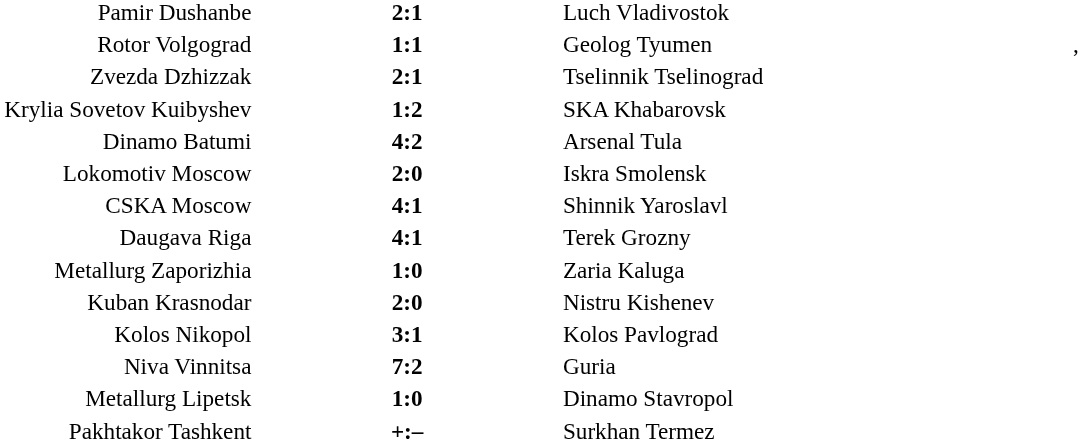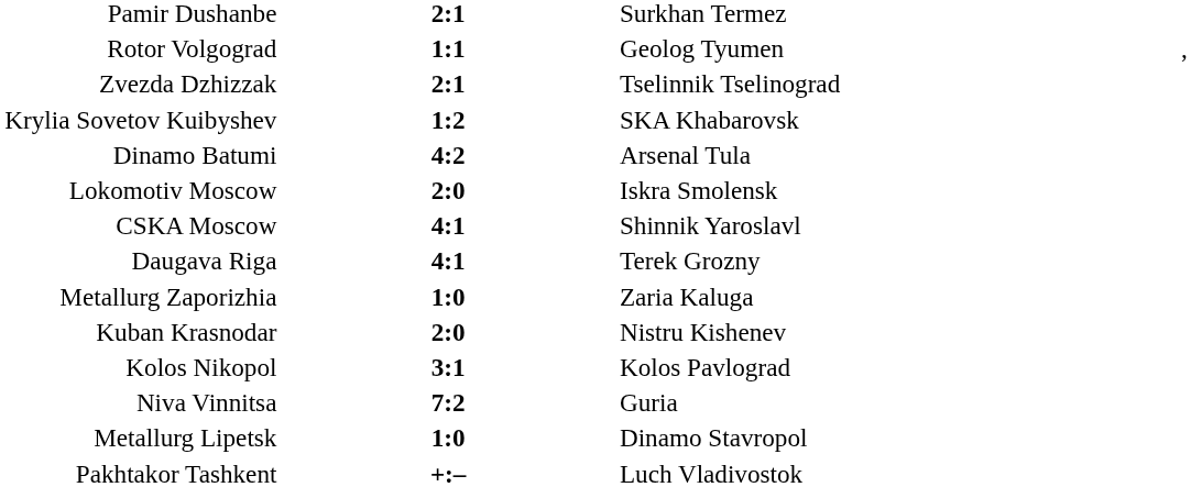 <table style="width:100%;" cellspacing="1">
 <tr>
 <th width=20%></th>
 <th width=12%></th>
 <th width=20%></th>
 <th></th>
 </tr>
 <tr style=font-size:90%>
 <td align=right>Pamir Dushanbe</td>
 <td align=center><strong>2:1</strong></td>
-<td>Luch Vladivostok</td>
+<td>Surkhan Termez</td>
 <td></td>
 </tr>
 <tr style=font-size:90%>
 <td align=right>Rotor Volgograd</td>
 <td align=center><strong>1:1</strong></td>
 <td>Geolog Tyumen</td>
 <td>, </td>
 </tr>
 <tr style=font-size:90%>
 <td align=right>Zvezda Dzhizzak</td>
 <td align=center><strong>2:1</strong></td>
 <td>Tselinnik Tselinograd</td>
 <td></td>
 </tr>
 <tr style=font-size:90%>
 <td align=right>Krylia Sovetov Kuibyshev</td>
 <td align=center><strong>1:2</strong></td>
 <td>SKA Khabarovsk</td>
 <td></td>
 </tr>
 <tr style=font-size:90%>
 <td align=right>Dinamo Batumi</td>
 <td align=center><strong>4:2</strong></td>
 <td>Arsenal Tula</td>
 <td></td>
 </tr>
 <tr style=font-size:90%>
 <td align=right>Lokomotiv Moscow</td>
 <td align=center><strong>2:0</strong></td>
 <td>Iskra Smolensk</td>
 <td></td>
 </tr>
 <tr style=font-size:90%>
 <td align=right>CSKA Moscow</td>
 <td align=center><strong>4:1</strong></td>
 <td>Shinnik Yaroslavl</td>
 <td></td>
 </tr>
 <tr style=font-size:90%>
 <td align=right>Daugava Riga</td>
 <td align=center><strong>4:1</strong></td>
 <td>Terek Grozny</td>
 <td></td>
 </tr>
 <tr style=font-size:90%>
 <td align=right>Metallurg Zaporizhia</td>
 <td align=center><strong>1:0</strong></td>
 <td>Zaria Kaluga</td>
 <td></td>
 </tr>
 <tr style=font-size:90%>
 <td align=right>Kuban Krasnodar</td>
 <td align=center><strong>2:0</strong></td>
 <td>Nistru Kishenev</td>
 <td></td>
 </tr>
 <tr style=font-size:90%>
 <td align=right>Kolos Nikopol</td>
 <td align=center><strong>3:1</strong></td>
 <td>Kolos Pavlograd</td>
 <td></td>
 </tr>
 <tr style=font-size:90%>
 <td align=right>Niva Vinnitsa</td>
 <td align=center><strong>7:2</strong></td>
 <td>Guria</td>
 <td></td>
 </tr>
 <tr style=font-size:90%>
 <td align=right>Metallurg Lipetsk</td>
 <td align=center><strong>1:0</strong></td>
 <td>Dinamo Stavropol</td>
 <td></td>
 </tr>
 <tr style=font-size:90%>
 <td align=right>Pakhtakor Tashkent</td>
 <td align=center><strong>+:–</strong></td>
-<td>Surkhan Termez</td>
+<td>Luch Vladivostok</td>
 <td></td>
 </tr>
 </table>
